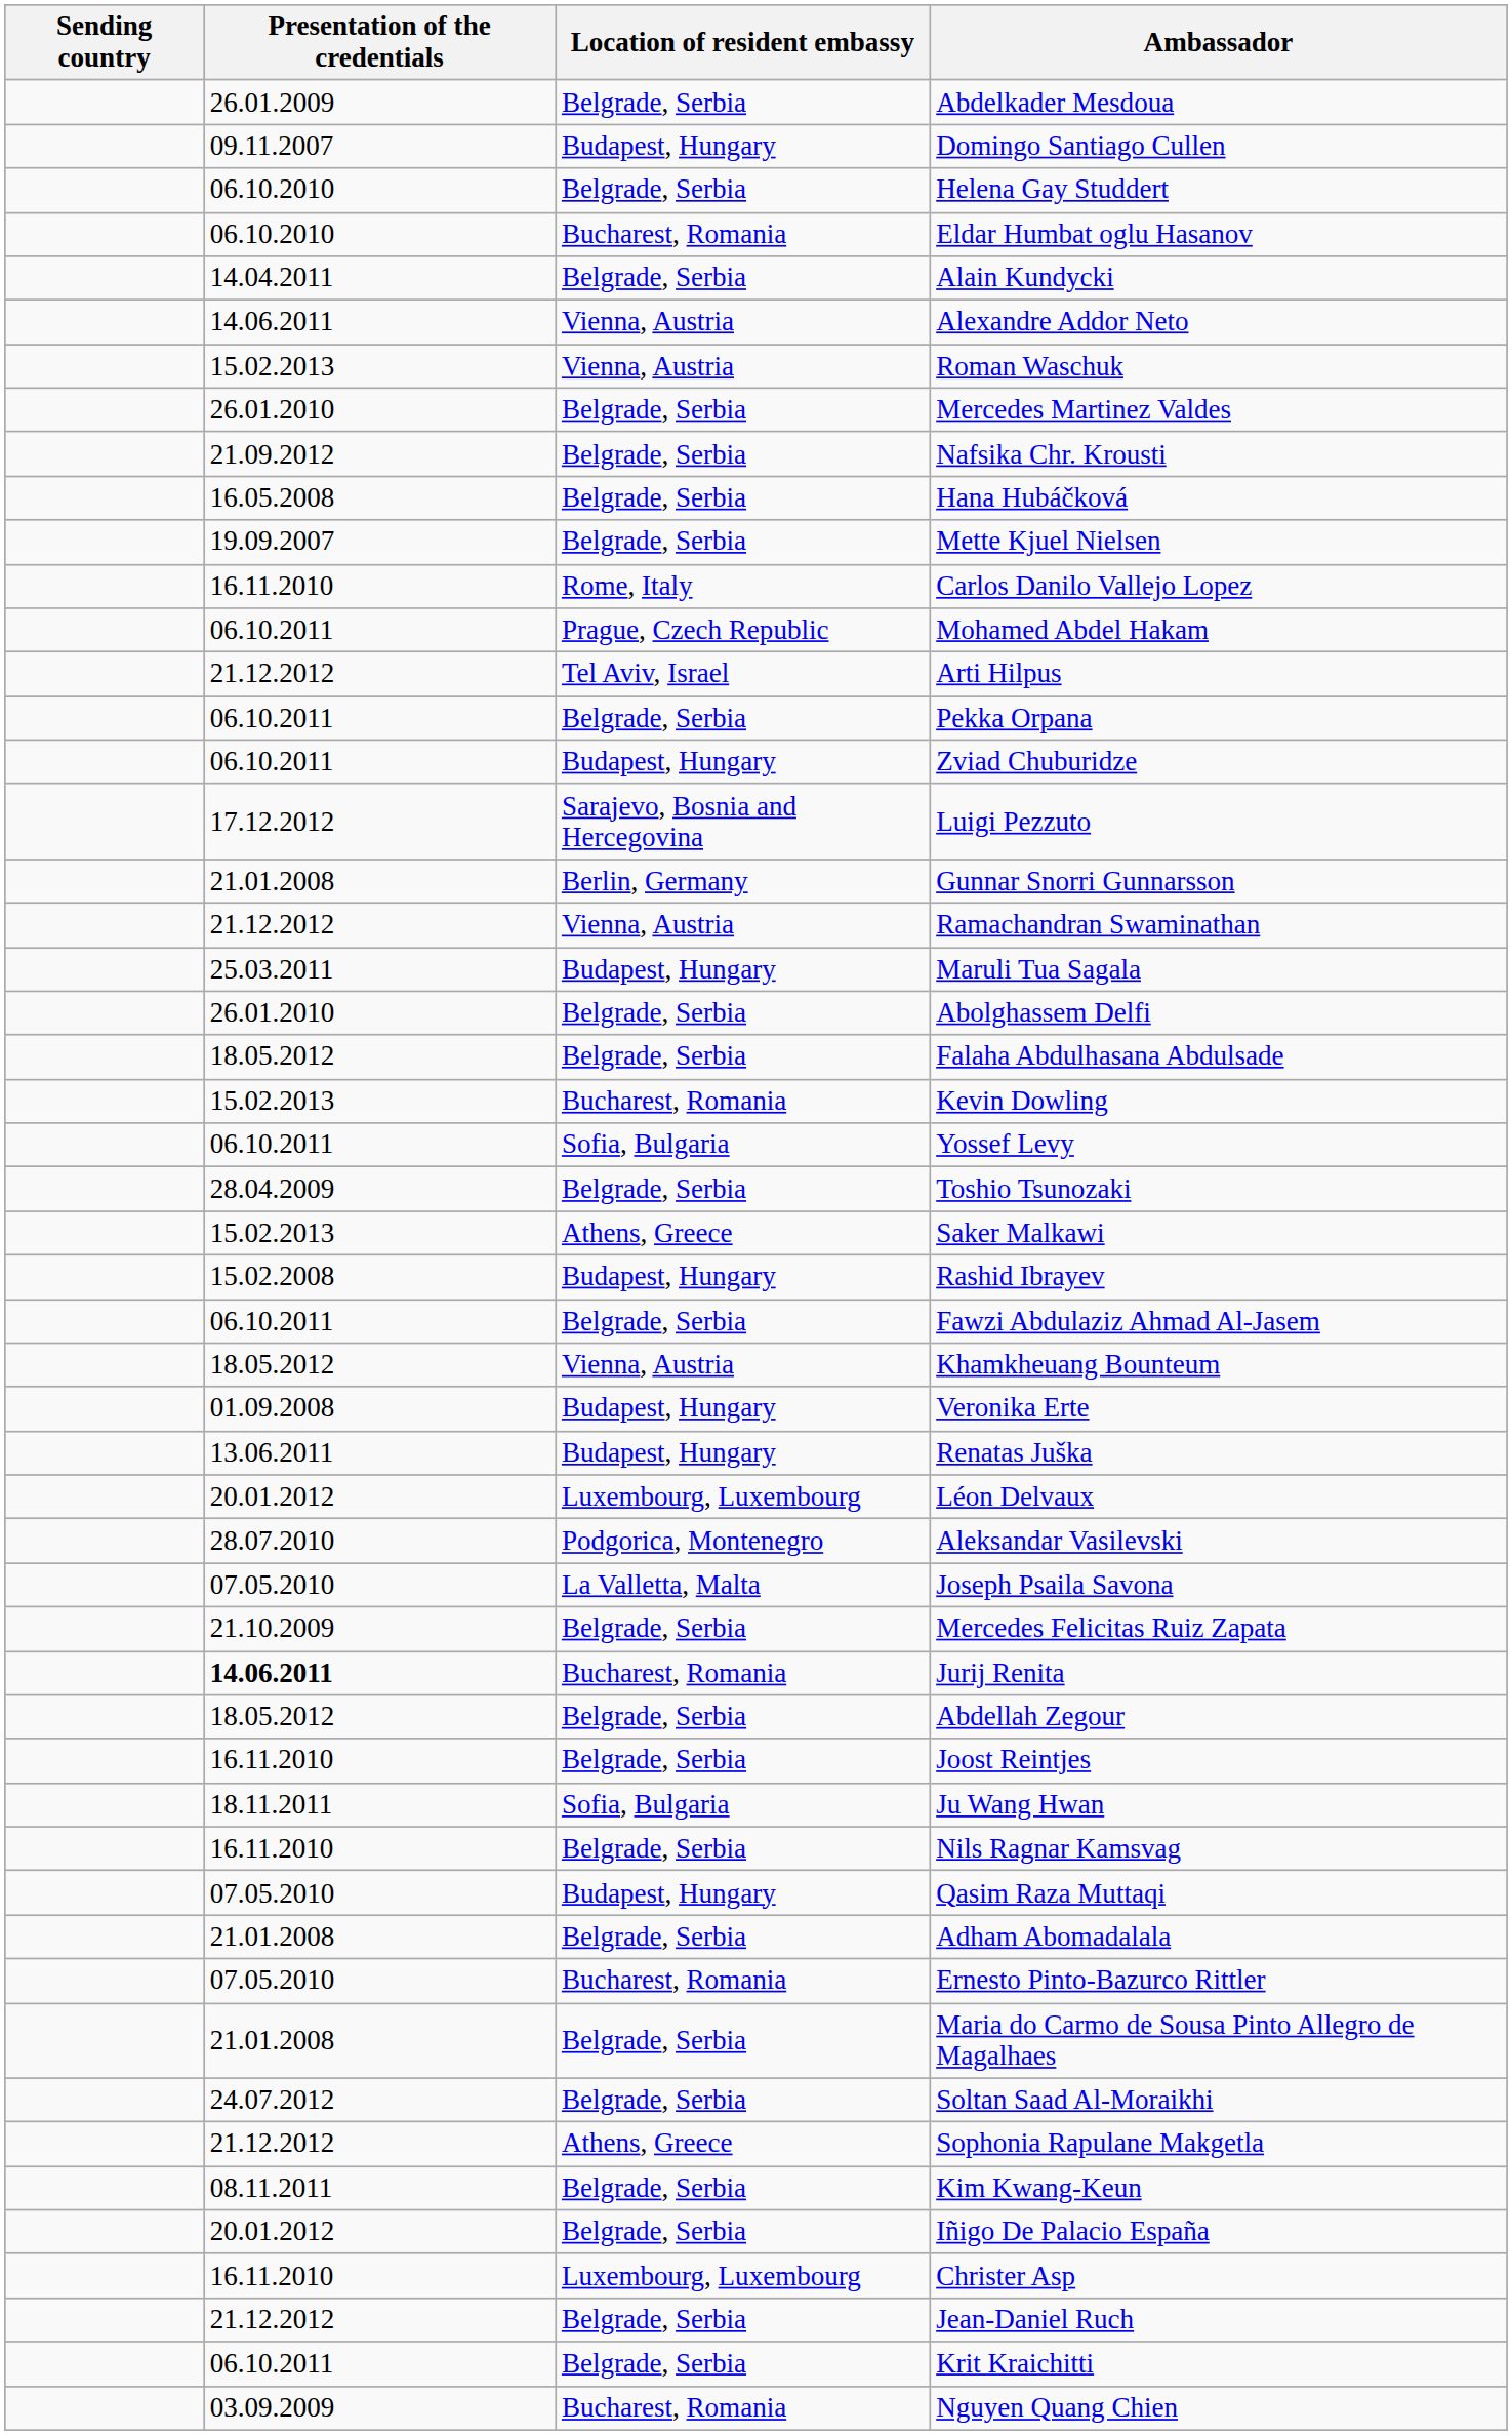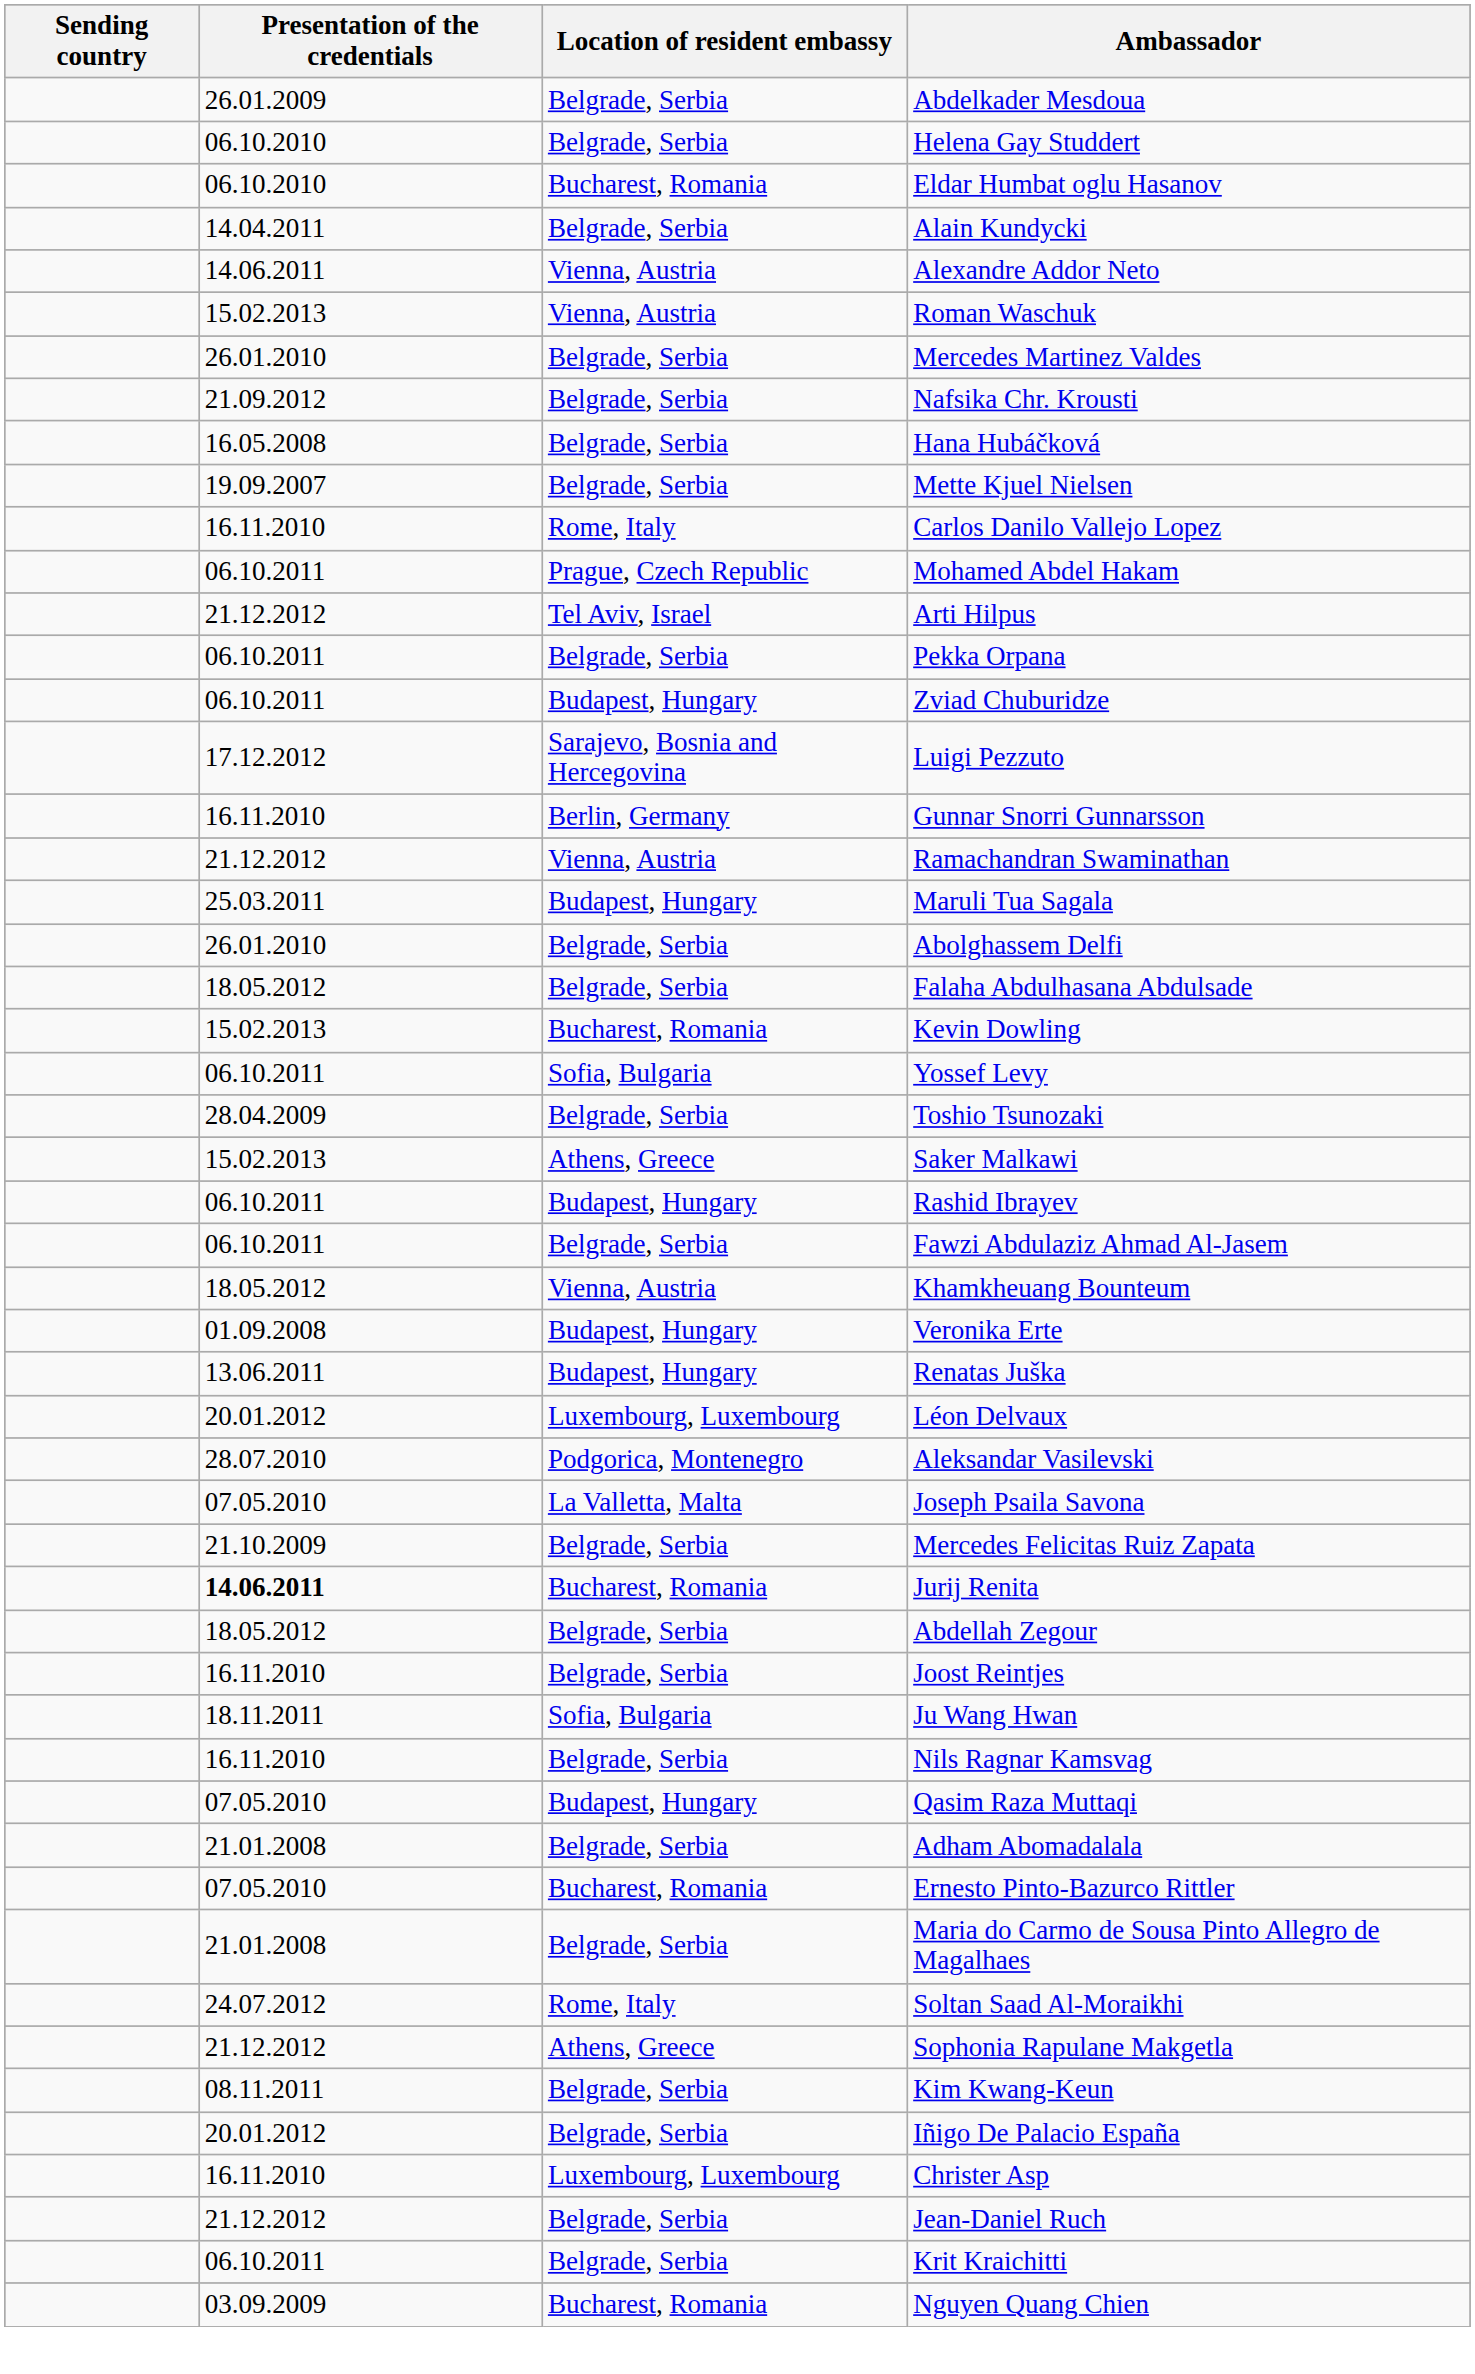 <table class="wikitable sortable">
 <tr>
 <th>Sending country</th>
 <th>Presentation of the credentials</th>
 <th>Location of resident embassy</th>
 <th>Ambassador</th>
 </tr>
 <tr>
 <td></td>
 <td>26.01.2009</td>
 <td><a href='#'>Belgrade</a>, <a href='#'>Serbia</a></td>
 <td><a href='#'>Abdelkader Mesdoua</a></td>
-</tr>
-<tr>
-<td></td>
-<td>09.11.2007</td>
-<td><a href='#'>Budapest</a>, <a href='#'>Hungary</a></td>
-<td><a href='#'>Domingo Santiago Cullen</a></td>
 </tr>
 <tr>
 <td></td>
 <td>06.10.2010</td>
 <td><a href='#'>Belgrade</a>, <a href='#'>Serbia</a></td>
 <td><a href='#'>Helena Gay Studdert</a></td>
 </tr>
 <tr>
 <td></td>
 <td>06.10.2010</td>
 <td><a href='#'>Bucharest</a>, <a href='#'>Romania</a></td>
 <td><a href='#'>Eldar Humbat oglu Hasanov</a></td>
 </tr>
 <tr>
 <td></td>
 <td>14.04.2011</td>
 <td><a href='#'>Belgrade</a>, <a href='#'>Serbia</a></td>
 <td><a href='#'>Alain Kundycki</a></td>
 </tr>
 <tr>
 <td></td>
 <td>14.06.2011</td>
 <td><a href='#'>Vienna</a>, <a href='#'>Austria</a></td>
 <td><a href='#'>Alexandre Addor Neto</a></td>
 </tr>
 <tr>
 <td></td>
 <td>15.02.2013</td>
 <td><a href='#'>Vienna</a>, <a href='#'>Austria</a></td>
 <td><a href='#'>Roman Waschuk</a></td>
 </tr>
 <tr>
 <td></td>
 <td>26.01.2010</td>
 <td><a href='#'>Belgrade</a>, <a href='#'>Serbia</a></td>
 <td><a href='#'>Mercedes Martinez Valdes</a></td>
 </tr>
 <tr>
 <td></td>
 <td>21.09.2012</td>
 <td><a href='#'>Belgrade</a>, <a href='#'>Serbia</a></td>
 <td><a href='#'>Nafsika Chr. Krousti</a></td>
 </tr>
 <tr>
 <td></td>
 <td>16.05.2008</td>
 <td><a href='#'>Belgrade</a>, <a href='#'>Serbia</a></td>
 <td><a href='#'>Hana Hubáčková</a></td>
 </tr>
 <tr>
 <td></td>
 <td>19.09.2007</td>
 <td><a href='#'>Belgrade</a>, <a href='#'>Serbia</a></td>
 <td><a href='#'>Mette Kjuel Nielsen</a></td>
 </tr>
 <tr>
 <td></td>
 <td>16.11.2010</td>
 <td><a href='#'>Rome</a>, <a href='#'>Italy</a></td>
 <td><a href='#'>Carlos Danilo Vallejo Lopez</a></td>
 </tr>
 <tr>
 <td></td>
 <td>06.10.2011</td>
 <td><a href='#'>Prague</a>, <a href='#'>Czech Republic</a></td>
 <td><a href='#'>Mohamed Abdel Hakam</a></td>
 </tr>
 <tr>
 <td></td>
 <td>21.12.2012</td>
 <td><a href='#'>Tel Aviv</a>, <a href='#'>Israel</a></td>
 <td><a href='#'>Arti Hilpus</a></td>
 </tr>
 <tr>
 <td></td>
 <td>06.10.2011</td>
 <td><a href='#'>Belgrade</a>, <a href='#'>Serbia</a></td>
 <td><a href='#'>Pekka Orpana</a></td>
 </tr>
 <tr>
 <td></td>
 <td>06.10.2011</td>
 <td><a href='#'>Budapest</a>, <a href='#'>Hungary</a></td>
 <td><a href='#'>Zviad Chuburidze</a></td>
 </tr>
 <tr>
 <td></td>
 <td>17.12.2012</td>
 <td><a href='#'>Sarajevo</a>, <a href='#'>Bosnia and Hercegovina</a></td>
 <td><a href='#'>Luigi Pezzuto</a></td>
 </tr>
 <tr>
 <td></td>
-<td>21.01.2008</td>
+<td>16.11.2010</td>
 <td><a href='#'>Berlin</a>, <a href='#'>Germany</a></td>
 <td><a href='#'>Gunnar Snorri Gunnarsson</a></td>
 </tr>
 <tr>
 <td></td>
 <td>21.12.2012</td>
 <td><a href='#'>Vienna</a>, <a href='#'>Austria</a></td>
 <td><a href='#'>Ramachandran Swaminathan</a></td>
 </tr>
 <tr>
 <td></td>
 <td>25.03.2011</td>
 <td><a href='#'>Budapest</a>, <a href='#'>Hungary</a></td>
 <td><a href='#'>Maruli Tua Sagala</a></td>
 </tr>
 <tr>
 <td></td>
 <td>26.01.2010</td>
 <td><a href='#'>Belgrade</a>, <a href='#'>Serbia</a></td>
 <td><a href='#'>Abolghassem Delfi</a></td>
 </tr>
 <tr>
 <td></td>
 <td>18.05.2012</td>
 <td><a href='#'>Belgrade</a>, <a href='#'>Serbia</a></td>
 <td><a href='#'>Falaha Abdulhasana Abdulsade</a></td>
 </tr>
 <tr>
 <td></td>
 <td>15.02.2013</td>
 <td><a href='#'>Bucharest</a>, <a href='#'>Romania</a></td>
 <td><a href='#'>Kevin Dowling</a></td>
 </tr>
 <tr>
 <td></td>
 <td>06.10.2011</td>
 <td><a href='#'>Sofia</a>, <a href='#'>Bulgaria</a></td>
 <td><a href='#'>Yossef Levy</a></td>
 </tr>
 <tr>
 <td></td>
 <td>28.04.2009</td>
 <td><a href='#'>Belgrade</a>, <a href='#'>Serbia</a></td>
 <td><a href='#'>Toshio Tsunozaki</a></td>
 </tr>
 <tr>
 <td></td>
 <td>15.02.2013</td>
 <td><a href='#'>Athens</a>, <a href='#'>Greece</a></td>
 <td><a href='#'>Saker Malkawi</a></td>
 </tr>
 <tr>
 <td></td>
-<td>15.02.2008</td>
+<td>06.10.2011</td>
 <td><a href='#'>Budapest</a>, <a href='#'>Hungary</a></td>
 <td><a href='#'>Rashid Ibrayev</a></td>
 </tr>
 <tr>
 <td></td>
 <td>06.10.2011</td>
 <td><a href='#'>Belgrade</a>, <a href='#'>Serbia</a></td>
 <td><a href='#'>Fawzi Abdulaziz Ahmad Al-Jasem</a></td>
 </tr>
 <tr>
 <td></td>
 <td>18.05.2012</td>
 <td><a href='#'>Vienna</a>, <a href='#'>Austria</a></td>
 <td><a href='#'>Khamkheuang Bounteum</a></td>
 </tr>
 <tr>
 <td></td>
 <td>01.09.2008</td>
 <td><a href='#'>Budapest</a>, <a href='#'>Hungary</a></td>
 <td><a href='#'>Veronika Erte</a></td>
 </tr>
 <tr>
 <td></td>
 <td>13.06.2011</td>
 <td><a href='#'>Budapest</a>, <a href='#'>Hungary</a></td>
 <td><a href='#'>Renatas Juška</a></td>
 </tr>
 <tr>
 <td></td>
 <td>20.01.2012</td>
 <td><a href='#'>Luxembourg</a>, <a href='#'>Luxembourg</a></td>
 <td><a href='#'>Léon Delvaux</a></td>
 </tr>
 <tr>
 <td></td>
 <td>28.07.2010</td>
 <td><a href='#'>Podgorica</a>, <a href='#'>Montenegro</a></td>
 <td><a href='#'>Aleksandar Vasilevski</a></td>
 </tr>
 <tr>
 <td></td>
 <td>07.05.2010</td>
 <td><a href='#'>La Valletta</a>, <a href='#'>Malta</a></td>
 <td><a href='#'>Joseph Psaila Savona</a></td>
 </tr>
 <tr>
 <td></td>
 <td>21.10.2009</td>
 <td><a href='#'>Belgrade</a>, <a href='#'>Serbia</a></td>
 <td><a href='#'>Mercedes Felicitas Ruiz Zapata</a></td>
 </tr>
 <tr>
 <td></td>
 <td><strong>14.06.2011</strong></td>
 <td><a href='#'>Bucharest</a>, <a href='#'>Romania</a></td>
 <td><a href='#'>Jurij Renita</a></td>
 </tr>
 <tr>
 <td></td>
 <td>18.05.2012</td>
 <td><a href='#'>Belgrade</a>, <a href='#'>Serbia</a></td>
 <td><a href='#'>Abdellah Zegour</a></td>
 </tr>
 <tr>
 <td></td>
 <td>16.11.2010</td>
 <td><a href='#'>Belgrade</a>, <a href='#'>Serbia</a></td>
 <td><a href='#'>Joost Reintjes</a></td>
 </tr>
 <tr>
 <td></td>
 <td>18.11.2011</td>
 <td><a href='#'>Sofia</a>, <a href='#'>Bulgaria</a></td>
 <td><a href='#'>Ju Wang Hwan</a></td>
 </tr>
 <tr>
 <td></td>
 <td>16.11.2010</td>
 <td><a href='#'>Belgrade</a>, <a href='#'>Serbia</a></td>
 <td><a href='#'>Nils Ragnar Kamsvag</a></td>
 </tr>
 <tr>
 <td></td>
 <td>07.05.2010</td>
 <td><a href='#'>Budapest</a>, <a href='#'>Hungary</a></td>
 <td><a href='#'>Qasim Raza Muttaqi</a></td>
 </tr>
 <tr>
 <td></td>
 <td>21.01.2008</td>
 <td><a href='#'>Belgrade</a>, <a href='#'>Serbia</a></td>
 <td><a href='#'>Adham Abomadalala</a></td>
 </tr>
 <tr>
 <td></td>
 <td>07.05.2010</td>
 <td><a href='#'>Bucharest</a>, <a href='#'>Romania</a></td>
 <td><a href='#'>Ernesto Pinto-Bazurco Rittler</a></td>
 </tr>
 <tr>
 <td></td>
 <td>21.01.2008</td>
 <td><a href='#'>Belgrade</a>, <a href='#'>Serbia</a></td>
 <td><a href='#'>Maria do Carmo de Sousa Pinto Allegro de Magalhaes</a></td>
 </tr>
 <tr>
 <td></td>
 <td>24.07.2012</td>
-<td><a href='#'>Belgrade</a>, <a href='#'>Serbia</a></td>
+<td><a href='#'>Rome</a>, <a href='#'>Italy</a></td>
 <td><a href='#'>Soltan Saad Al-Moraikhi</a></td>
 </tr>
 <tr>
 <td></td>
 <td>21.12.2012</td>
 <td><a href='#'>Athens</a>, <a href='#'>Greece</a></td>
 <td><a href='#'>Sophonia Rapulane Makgetla</a></td>
 </tr>
 <tr>
 <td></td>
 <td>08.11.2011</td>
 <td><a href='#'>Belgrade</a>, <a href='#'>Serbia</a></td>
 <td><a href='#'>Kim Kwang-Keun</a></td>
 </tr>
 <tr>
 <td></td>
 <td>20.01.2012</td>
 <td><a href='#'>Belgrade</a>, <a href='#'>Serbia</a></td>
 <td><a href='#'>Iñigo De Palacio España</a></td>
 </tr>
 <tr>
 <td></td>
 <td>16.11.2010</td>
 <td><a href='#'>Luxembourg</a>, <a href='#'>Luxembourg</a></td>
 <td><a href='#'>Christer Asp</a></td>
 </tr>
 <tr>
 <td></td>
 <td>21.12.2012</td>
 <td><a href='#'>Belgrade</a>, <a href='#'>Serbia</a></td>
 <td><a href='#'>Jean-Daniel Ruch</a></td>
 </tr>
 <tr>
 <td></td>
 <td>06.10.2011</td>
 <td><a href='#'>Belgrade</a>, <a href='#'>Serbia</a></td>
 <td><a href='#'>Krit Kraichitti</a></td>
 </tr>
 <tr>
 <td></td>
 <td>03.09.2009</td>
 <td><a href='#'>Bucharest</a>, <a href='#'>Romania</a></td>
 <td><a href='#'>Nguyen Quang Chien</a></td>
 </tr>
 </table>
